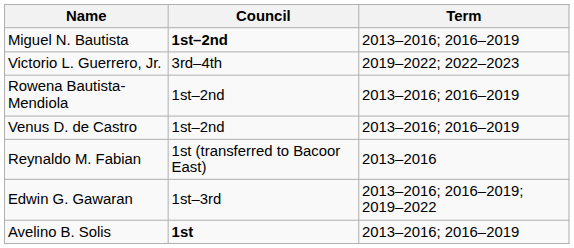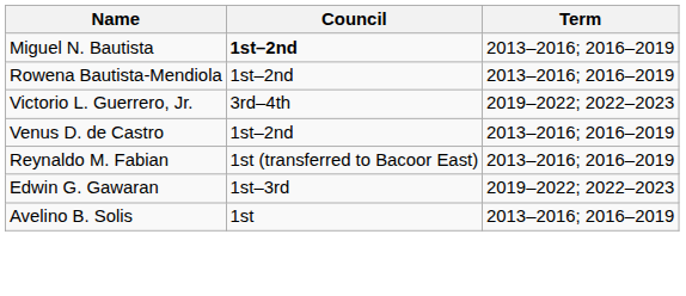 <table class=wikitable>
 <tr>
 <th>Name</th>
 <th>Council</th>
 <th>Term</th>
 </tr>
 <tr>
 <td>Miguel N. Bautista</td>
 <td><strong>1st–2nd</strong></td>
 <td>2013–2016; 2016–2019</td>
 </tr>
 <tr>
+<td>Rowena Bautista-Mendiola</td>
+<td>1st–2nd</td>
+<td>2013–2016; 2016–2019</td>
+</tr>
+<tr>
 <td>Victorio L. Guerrero, Jr.</td>
 <td>3rd–4th</td>
 <td>2019–2022; 2022–2023 </td>
-</tr>
-<tr>
-<td>Rowena Bautista-Mendiola</td>
-<td>1st–2nd</td>
-<td>2013–2016; 2016–2019</td>
 </tr>
 <tr>
 <td>Venus D. de Castro</td>
 <td>1st–2nd</td>
 <td>2013–2016; 2016–2019</td>
 </tr>
 <tr>
 <td>Reynaldo M. Fabian</td>
 <td>1st (transferred to Bacoor East)</td>
-<td>2013–2016</td>
+<td>2013–2016; 2016–2019</td>
 </tr>
 <tr>
 <td>Edwin G. Gawaran</td>
 <td>1st–3rd</td>
-<td>2013–2016; 2016–2019; 2019–2022</td>
+<td>2019–2022; 2022–2023 </td>
 </tr>
 <tr>
 <td>Avelino B. Solis</td>
-<td><strong>1st</strong></td>
+<td>1st</td>
 <td>2013–2016; 2016–2019</td>
 </tr>
 </table>
